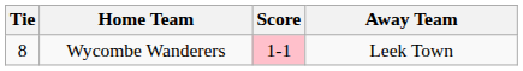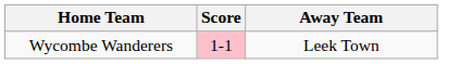 <table class="wikitable" style="text-align:center;">
 <tr>
-<th width=20>Tie</th>
 <th width=175>Home Team</th>
 <th width=20>Score</th>
 <th width=175>Away Team</th>
 </tr>
 <tr>
-<td>8</td>
 <td>Wycombe Wanderers</td>
 <td style="background: pink;">1-1</td>
 <td>Leek Town</td>
 </tr>
 </table>
